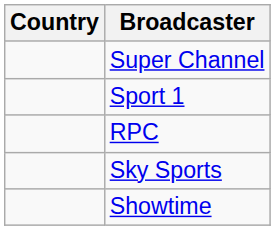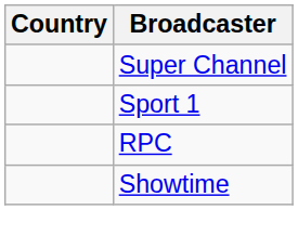 <table class="wikitable">
 <tr>
 <th align=center>Country</th>
 <th align=center>Broadcaster</th>
 </tr>
 <tr>
 <td></td>
 <td><a href='#'>Super Channel</a></td>
 </tr>
 <tr>
 <td></td>
 <td><a href='#'>Sport 1</a></td>
 </tr>
 <tr>
 <td></td>
 <td><a href='#'>RPC</a></td>
 </tr>
 <tr>
 <td></td>
-<td><a href='#'>Sky Sports</a></td>
-</tr>
-<tr>
-<td></td>
 <td><a href='#'>Showtime</a></td>
 </tr>
 </table>
